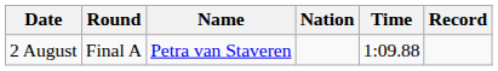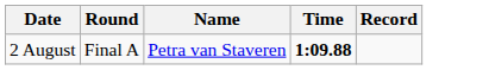 <table class=wikitable style=text-align:center>
 <tr>
 <th>Date</th>
 <th>Round</th>
 <th>Name</th>
-<th>Nation</th>
 <th>Time</th>
 <th>Record</th>
 </tr>
 <tr>
 <td>2 August</td>
 <td>Final A</td>
 <td><a href='#'>Petra van Staveren</a></td>
-<td></td>
-<td>1:09.88</td>
+<td><strong>1:09.88</strong></td>
 <td></td>
 </tr>
 </table>
